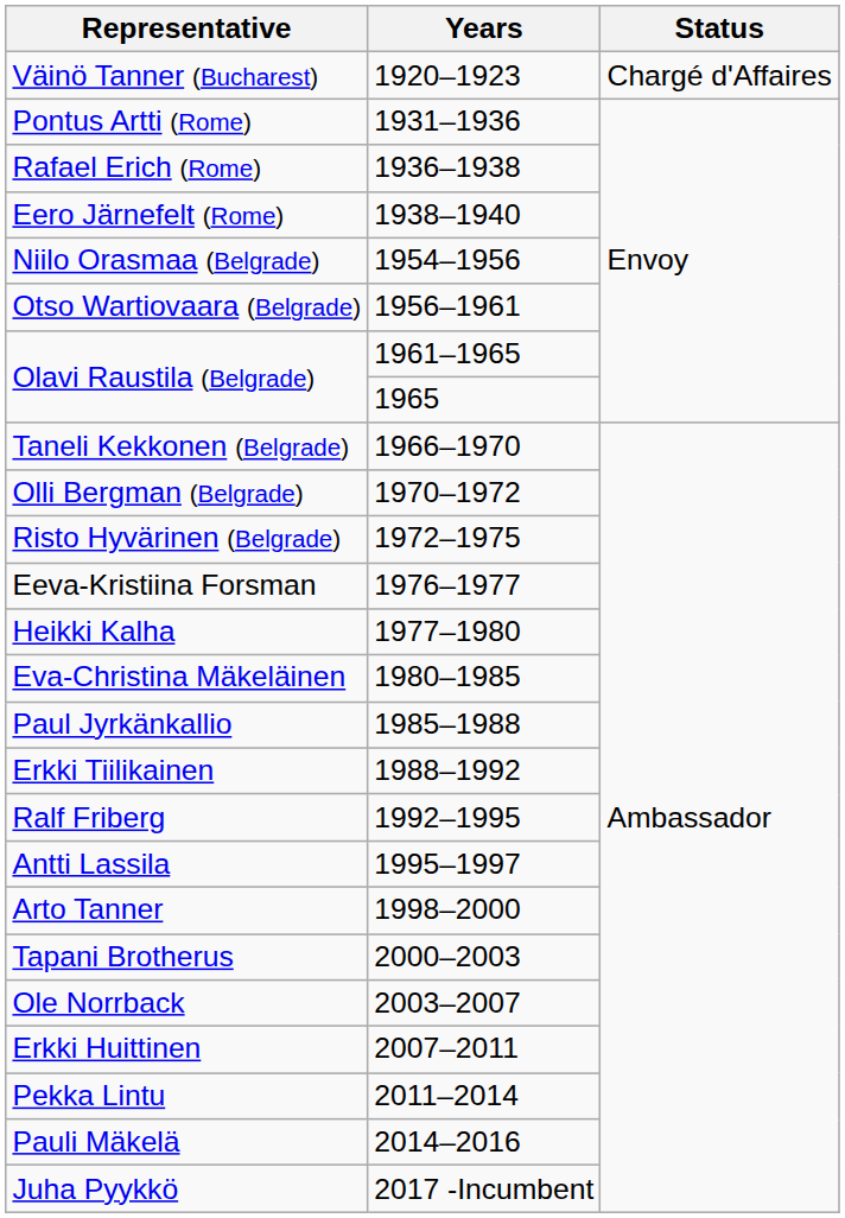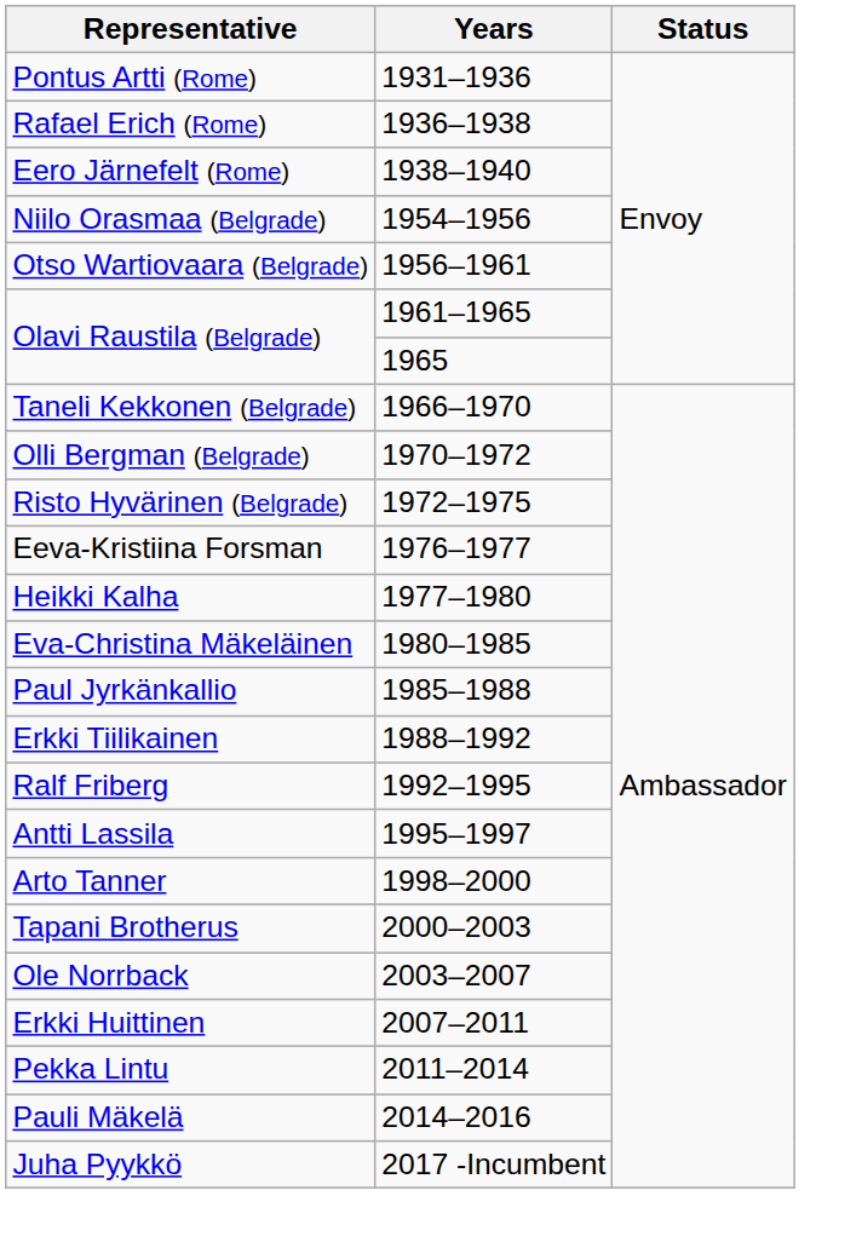 <table class="wikitable sortable">
 <tr>
 <th>Representative</th>
 <th>Years</th>
 <th>Status</th>
-</tr>
-<tr>
-<td><a href='#'>Väinö Tanner</a> <small>(<a href='#'>Bucharest</a>)</small></td>
-<td>1920–1923</td>
-<td>Chargé d'Affaires</td>
 </tr>
 <tr>
 <td><a href='#'>Pontus Artti</a> <small>(<a href='#'>Rome</a>)</small></td>
 <td>1931–1936</td>
 <td rowspan="7">Envoy</td>
 </tr>
 <tr>
 <td><a href='#'>Rafael Erich</a> <small>(<a href='#'>Rome</a>)</small></td>
 <td>1936–1938</td>
 </tr>
 <tr>
 <td><a href='#'>Eero Järnefelt</a> <small>(<a href='#'>Rome</a>)</small></td>
 <td>1938–1940</td>
 </tr>
 <tr>
 <td><a href='#'>Niilo Orasmaa</a> <small>(<a href='#'>Belgrade</a>)</small></td>
 <td>1954–1956</td>
 </tr>
 <tr>
 <td><a href='#'>Otso Wartiovaara</a> <small>(<a href='#'>Belgrade</a>)</small></td>
 <td>1956–1961</td>
 </tr>
 <tr>
 <td rowspan="2"><a href='#'>Olavi Raustila</a> <small>(<a href='#'>Belgrade</a>)</small></td>
 <td>1961–1965</td>
 </tr>
 <tr>
 <td>1965</td>
 </tr>
 <tr>
 <td><a href='#'>Taneli Kekkonen</a> <small>(<a href='#'>Belgrade</a>)</small></td>
 <td>1966–1970</td>
 <td rowspan="17">Ambassador</td>
 </tr>
 <tr>
 <td><a href='#'>Olli Bergman</a> <small>(<a href='#'>Belgrade</a>)</small></td>
 <td>1970–1972</td>
 </tr>
 <tr>
 <td><a href='#'>Risto Hyvärinen</a> <small>(<a href='#'>Belgrade</a>)</small></td>
 <td>1972–1975</td>
 </tr>
 <tr>
 <td>Eeva-Kristiina Forsman</td>
 <td>1976–1977</td>
 </tr>
 <tr>
 <td><a href='#'>Heikki Kalha</a></td>
 <td>1977–1980</td>
 </tr>
 <tr>
 <td><a href='#'>Eva-Christina Mäkeläinen</a></td>
 <td>1980–1985</td>
 </tr>
 <tr>
 <td><a href='#'>Paul Jyrkänkallio</a></td>
 <td>1985–1988</td>
 </tr>
 <tr>
 <td><a href='#'>Erkki Tiilikainen</a></td>
 <td>1988–1992</td>
 </tr>
 <tr>
 <td><a href='#'>Ralf Friberg</a></td>
 <td>1992–1995</td>
 </tr>
 <tr>
 <td><a href='#'>Antti Lassila</a></td>
 <td>1995–1997</td>
 </tr>
 <tr>
 <td><a href='#'>Arto Tanner</a></td>
 <td>1998–2000</td>
 </tr>
 <tr>
 <td><a href='#'>Tapani Brotherus</a></td>
 <td>2000–2003</td>
 </tr>
 <tr>
 <td><a href='#'>Ole Norrback</a></td>
 <td>2003–2007</td>
 </tr>
 <tr>
 <td><a href='#'>Erkki Huittinen</a></td>
 <td>2007–2011</td>
 </tr>
 <tr>
 <td><a href='#'>Pekka Lintu</a></td>
 <td>2011–2014</td>
 </tr>
 <tr>
 <td><a href='#'>Pauli Mäkelä</a></td>
 <td>2014–2016</td>
 </tr>
 <tr>
 <td><a href='#'>Juha Pyykkö</a></td>
 <td>2017 -Incumbent</td>
 </tr>
 </table>
